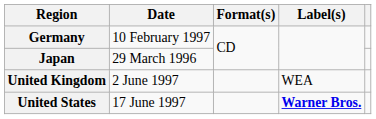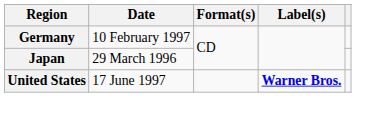 <table class="wikitable plainrowheaders">
 <tr>
 <th scope="col">Region</th>
 <th scope="col">Date</th>
 <th scope="col">Format(s)</th>
 <th scope="col">Label(s)</th>
 <th scope="col"></th>
 </tr>
 <tr>
 <th scope="row">Germany</th>
 <td>10 February 1997</td>
 <td rowspan="2">CD</td>
 <td rowspan="2"></td>
 <td></td>
 </tr>
 <tr>
 <th scope="row">Japan</th>
 <td>29 March 1996</td>
 <td></td>
 </tr>
 <tr>
-<th scope="row">United Kingdom</th>
-<td>2 June 1997</td>
-<td></td>
-<td>WEA</td>
-<td></td>
-</tr>
-<tr>
 <th scope="row">United States</th>
 <td>17 June 1997</td>
 <td></td>
 <td><strong><a href='#'>Warner Bros.</a></strong></td>
 <td></td>
 </tr>
 </table>
